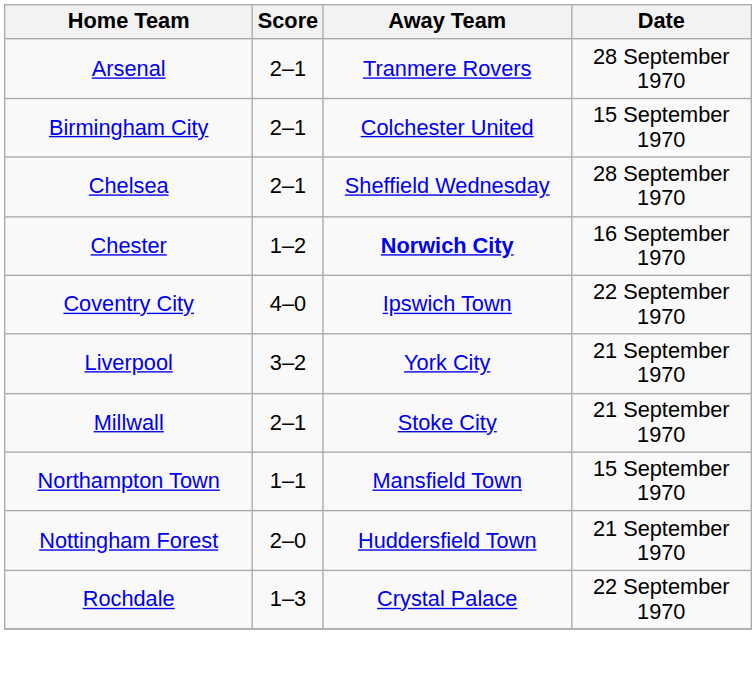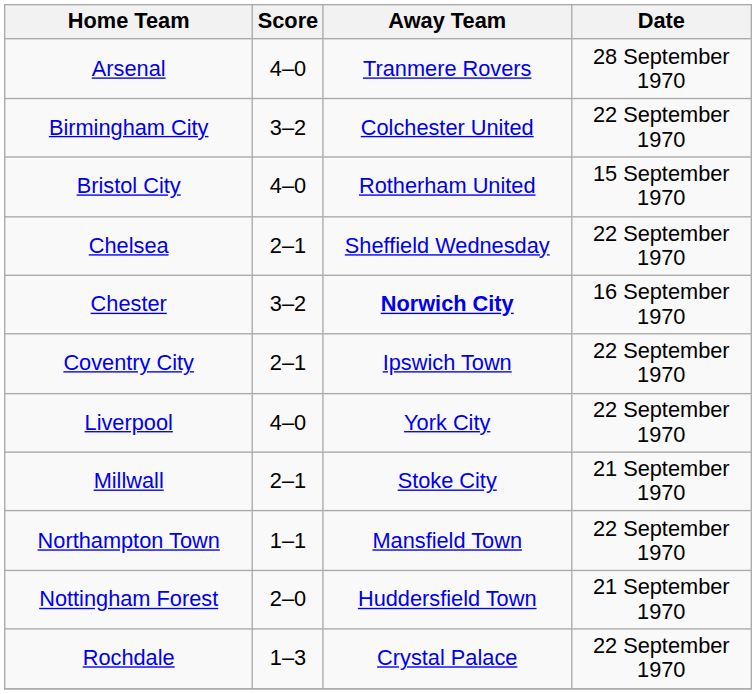 <table class="wikitable" style="text-align:center;">
 <tr>
 <th width=175>Home Team</th>
 <th width=20>Score</th>
 <th width=175>Away Team</th>
 <th width=125>Date</th>
 </tr>
 <tr>
 <td><a href='#'>Arsenal</a></td>
-<td>2–1</td>
+<td>4–0</td>
 <td><a href='#'>Tranmere Rovers</a></td>
 <td>28 September 1970</td>
 </tr>
 <tr>
 <td><a href='#'>Birmingham City</a></td>
-<td>2–1</td>
+<td>3–2</td>
 <td><a href='#'>Colchester United</a></td>
+<td>22 September 1970</td>
+</tr>
+<tr>
+<td><a href='#'>Bristol City</a></td>
+<td>4–0</td>
+<td><a href='#'>Rotherham United</a></td>
 <td>15 September 1970</td>
 </tr>
 <tr>
 <td><a href='#'>Chelsea</a></td>
 <td>2–1</td>
 <td><a href='#'>Sheffield Wednesday</a></td>
-<td>28 September 1970</td>
+<td>22 September 1970</td>
 </tr>
 <tr>
 <td><a href='#'>Chester</a></td>
-<td>1–2</td>
+<td>3–2</td>
 <td><strong><a href='#'>Norwich City</a></strong></td>
 <td>16 September 1970</td>
 </tr>
 <tr>
 <td><a href='#'>Coventry City</a></td>
-<td>4–0</td>
+<td>2–1</td>
 <td><a href='#'>Ipswich Town</a></td>
 <td>22 September 1970</td>
 </tr>
 <tr>
 <td><a href='#'>Liverpool</a></td>
-<td>3–2</td>
+<td>4–0</td>
 <td><a href='#'>York City</a></td>
-<td>21 September 1970</td>
+<td>22 September 1970</td>
 </tr>
 <tr>
 <td><a href='#'>Millwall</a></td>
 <td>2–1</td>
 <td><a href='#'>Stoke City</a></td>
 <td>21 September 1970</td>
 </tr>
 <tr>
 <td><a href='#'>Northampton Town</a></td>
 <td>1–1</td>
 <td><a href='#'>Mansfield Town</a></td>
-<td>15 September 1970</td>
+<td>22 September 1970</td>
 </tr>
 <tr>
 <td><a href='#'>Nottingham Forest</a></td>
 <td>2–0</td>
 <td><a href='#'>Huddersfield Town</a></td>
 <td>21 September 1970</td>
 </tr>
 <tr>
 <td><a href='#'>Rochdale</a></td>
 <td>1–3</td>
 <td><a href='#'>Crystal Palace</a></td>
 <td>22 September 1970</td>
 </tr>
 <tr>
 </tr>
 </table>
